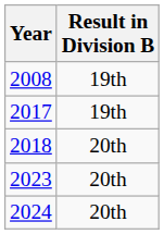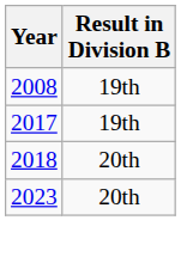 <table class="wikitable" style="text-align:center">
 <tr>
 <th>Year</th>
 <th>Result in<br>Division B</th>
 </tr>
 <tr>
 <td><a href='#'>2008</a></td>
 <td>19th</td>
 </tr>
 <tr>
 <td><a href='#'>2017</a></td>
 <td>19th</td>
 </tr>
 <tr>
 <td><a href='#'>2018</a></td>
 <td>20th</td>
 </tr>
 <tr>
 <td><a href='#'>2023</a></td>
 <td>20th</td>
 </tr>
-<tr>
-<td><a href='#'>2024</a></td>
-<td>20th</td>
-</tr>
 </table>
